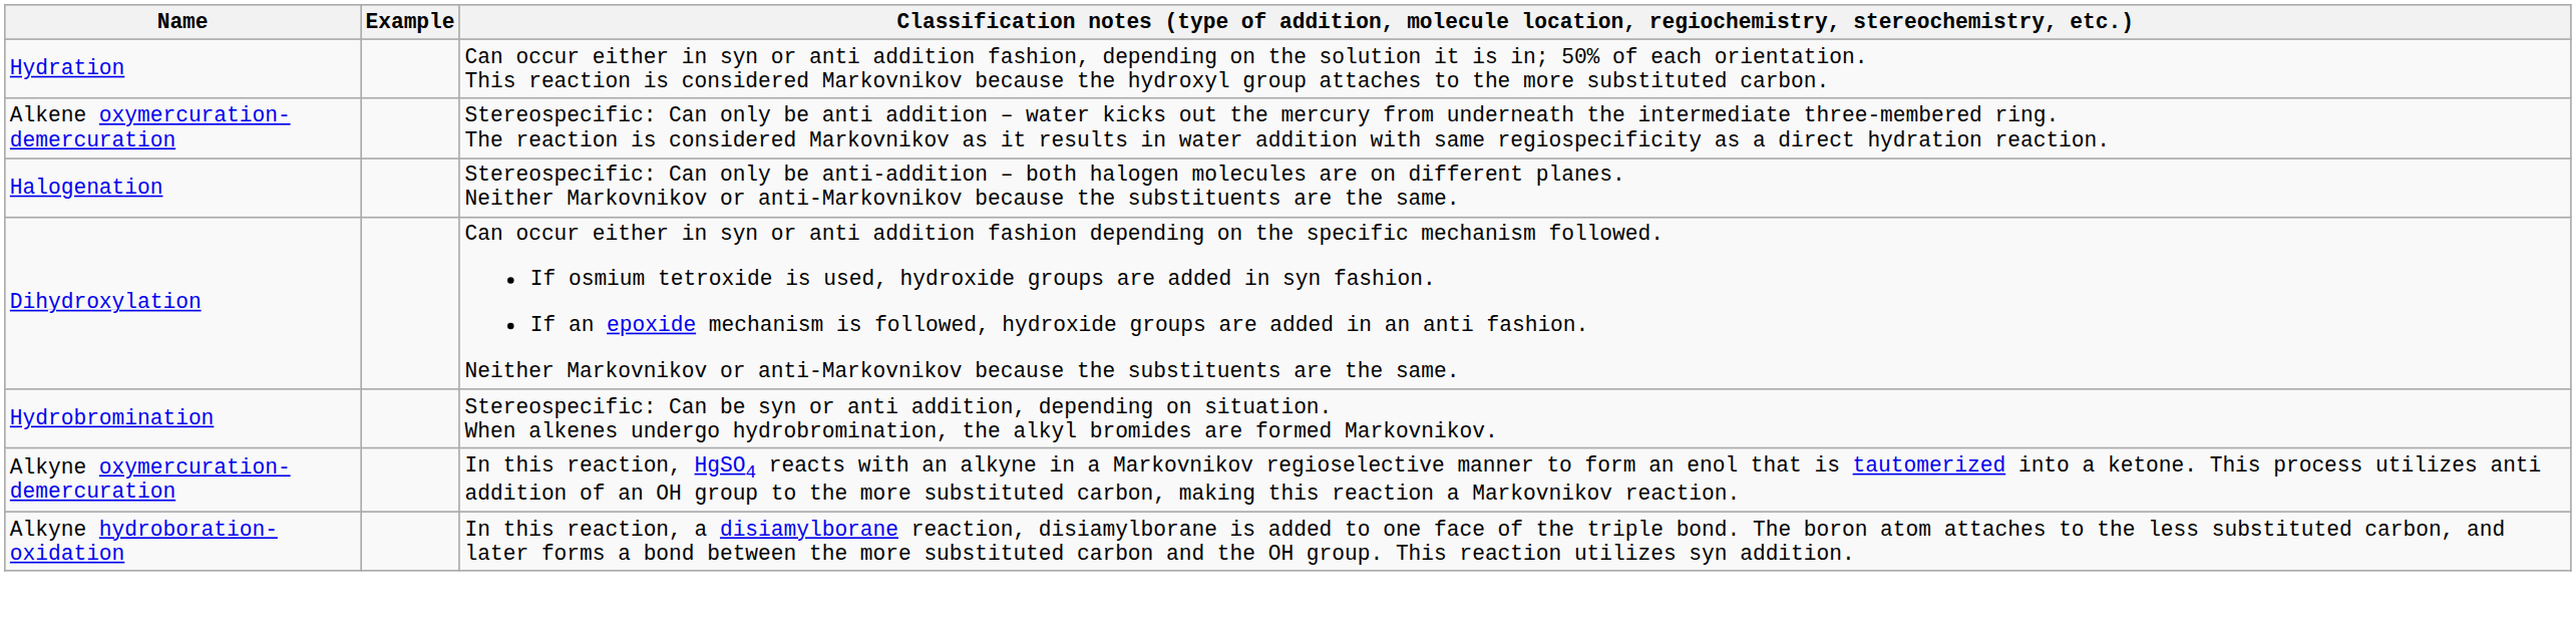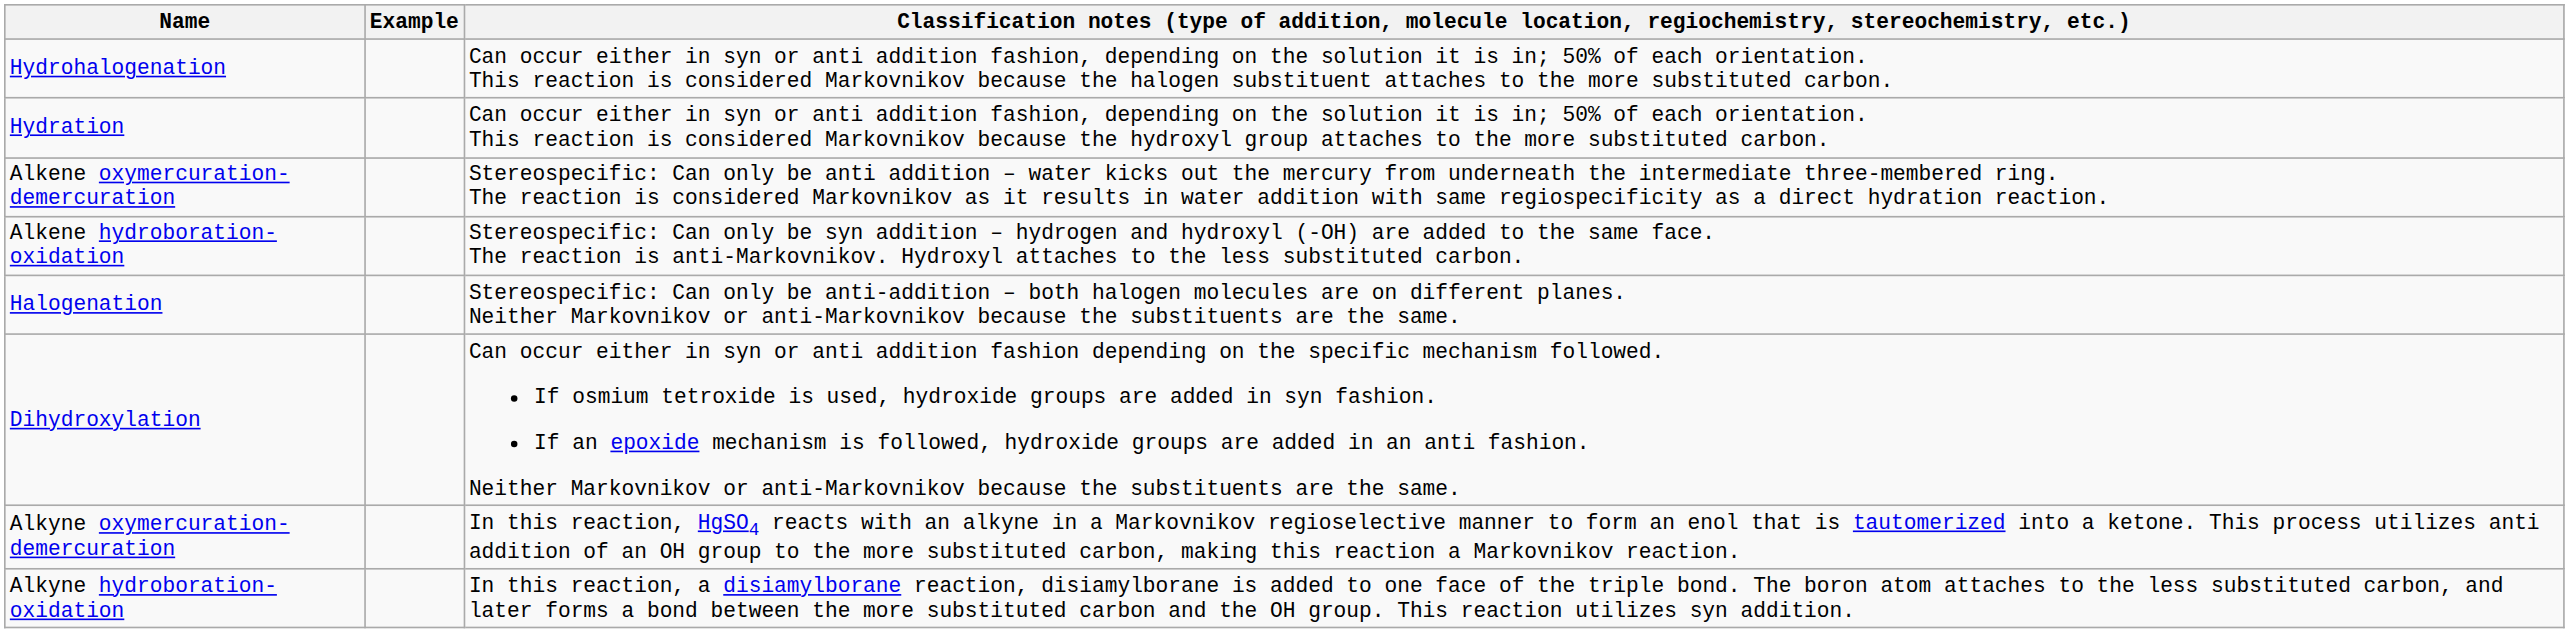 <table class="wikitable">
 <tr>
 <th>Name</th>
 <th>Example</th>
 <th>Classification notes (type of addition, molecule location, regiochemistry, stereochemistry, etc.)</th>
+</tr>
+<tr>
+<td><a href='#'>Hydrohalogenation</a></td>
+<td></td>
+<td>Can occur either in syn or anti addition fashion, depending on the solution it is in; 50% of each orientation.<br>This reaction is considered Markovnikov because the halogen substituent attaches to the more substituted carbon.</td>
 </tr>
 <tr>
 <td><a href='#'>Hydration</a></td>
 <td></td>
 <td>Can occur either in syn or anti addition fashion, depending on the solution it is in; 50% of each orientation.<br>This reaction is considered Markovnikov because the hydroxyl group attaches to the more substituted carbon.</td>
 </tr>
 <tr>
 <td>Alkene <a href='#'>oxymercuration-demercuration</a></td>
 <td></td>
 <td>Stereospecific: Can only be anti addition – water kicks out the mercury from underneath the intermediate three-membered ring.<br>The reaction is considered Markovnikov as it results in water addition with same regiospecificity as a direct hydration reaction.</td>
 </tr>
 <tr>
+<td>Alkene <a href='#'>hydroboration-oxidation</a></td>
+<td></td>
+<td>Stereospecific: Can only be syn addition – hydrogen and hydroxyl (-OH) are added to the same face.<br>The reaction is anti-Markovnikov. Hydroxyl attaches to the less substituted carbon.</td>
+</tr>
+<tr>
 <td><a href='#'>Halogenation</a></td>
 <td></td>
 <td>Stereospecific: Can only be anti-addition – both halogen molecules are on different planes.<br>Neither Markovnikov or anti-Markovnikov because the substituents are the same.</td>
 </tr>
 <tr>
 <td><a href='#'>Dihydroxylation</a></td>
 <td></td>
 <td>Can occur either in syn or anti addition fashion depending on the specific mechanism followed.<br><ul><li>If osmium tetroxide is used, hydroxide groups are added in syn fashion.</li></ul><ul><li>If an <a href='#'>epoxide</a> mechanism is followed, hydroxide groups are added in an anti fashion.</li></ul>Neither Markovnikov or anti-Markovnikov because the substituents are the same.</td>
-</tr>
-<tr>
-<td><a href='#'>Hydrobromination</a></td>
-<td></td>
-<td>Stereospecific: Can be syn or anti addition, depending on situation.<br>When alkenes undergo hydrobromination, the alkyl bromides are formed Markovnikov.</td>
 </tr>
 <tr>
 <td>Alkyne <a href='#'>oxymercuration-demercuration</a></td>
 <td></td>
 <td>In this reaction, <a href='#'>HgSO<sub>4</sub></a> reacts with an alkyne in a Markovnikov regioselective manner to form an enol that is <a href='#'>tautomerized</a> into a ketone. This process utilizes anti addition of an OH group to the more substituted carbon, making this reaction a Markovnikov reaction.</td>
 </tr>
 <tr>
 <td>Alkyne <a href='#'>hydroboration-oxidation</a></td>
 <td></td>
 <td>In this reaction, a <a href='#'>disiamylborane</a> reaction, disiamylborane is added to one face of the triple bond. The boron atom attaches to the less substituted carbon, and later forms a bond between the more substituted carbon and the OH group. This reaction utilizes syn addition.</td>
 </tr>
 </table>
